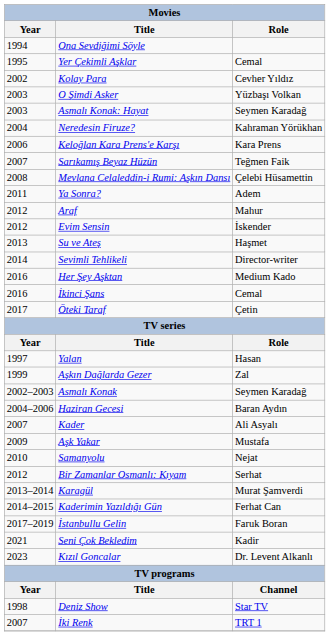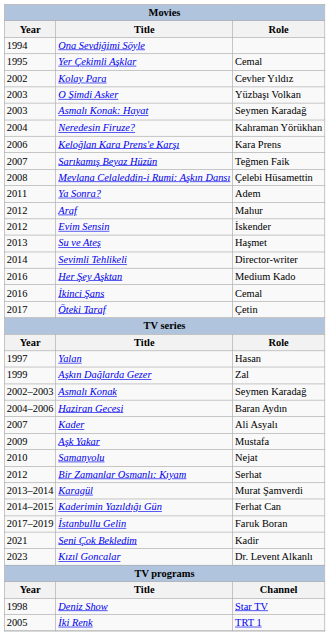 <table class="wikitable">
 <tr>
 <th colspan=4 style="background:#B0C4DE;">Movies</th>
 </tr>
 <tr>
 <th>Year</th>
 <th>Title</th>
 <th>Role</th>
 </tr>
 <tr>
 <td>1994</td>
 <td><em><a href='#'>Ona Sevdiğimi Söyle</a></em></td>
 <td></td>
 </tr>
 <tr>
 <td>1995</td>
 <td><em><a href='#'>Yer Çekimli Aşklar</a></em></td>
 <td>Cemal</td>
 </tr>
 <tr>
 <td>2002</td>
 <td><em><a href='#'>Kolay Para</a></em></td>
 <td>Cevher Yıldız</td>
 </tr>
 <tr>
 <td>2003</td>
 <td><em><a href='#'>O Şimdi Asker</a></em></td>
 <td>Yüzbaşı Volkan</td>
 </tr>
 <tr>
 <td>2003</td>
 <td><em><a href='#'>Asmalı Konak: Hayat</a></em></td>
 <td>Seymen Karadağ</td>
 </tr>
 <tr>
 <td>2004</td>
 <td><em><a href='#'>Neredesin Firuze?</a></em></td>
 <td>Kahraman Yörükhan</td>
 </tr>
 <tr>
 <td>2006</td>
 <td><em><a href='#'>Keloğlan Kara Prens'e Karşı</a></em></td>
 <td>Kara Prens</td>
 </tr>
 <tr>
 <td>2007</td>
 <td><em><a href='#'>Sarıkamış Beyaz Hüzün</a></em></td>
 <td>Teğmen Faik</td>
 </tr>
 <tr>
 <td>2008</td>
 <td><em><a href='#'>Mevlana Celaleddin-i Rumi: Aşkın Dansı</a></em></td>
 <td>Çelebi Hüsamettin</td>
 </tr>
 <tr>
 <td>2011</td>
 <td><em><a href='#'>Ya Sonra?</a></em></td>
 <td>Adem</td>
 </tr>
 <tr>
 <td>2012</td>
 <td><em><a href='#'>Araf</a></em></td>
 <td>Mahur</td>
 </tr>
 <tr>
 <td>2012</td>
 <td><em><a href='#'>Evim Sensin</a></em></td>
 <td>İskender</td>
 </tr>
 <tr>
 <td>2013</td>
 <td><em><a href='#'>Su ve Ateş</a></em></td>
 <td>Haşmet</td>
 </tr>
 <tr>
 <td>2014</td>
 <td><em><a href='#'>Sevimli Tehlikeli</a></em></td>
 <td>Director-writer</td>
 </tr>
 <tr>
 <td>2016</td>
 <td><em><a href='#'>Her Şey Aşktan</a></em></td>
 <td>Medium Kado</td>
 </tr>
 <tr>
 <td>2016</td>
 <td><em><a href='#'>İkinci Şans</a></em></td>
 <td>Cemal</td>
 </tr>
 <tr>
 <td>2017</td>
 <td><em><a href='#'>Öteki Taraf</a></em></td>
 <td>Çetin</td>
 </tr>
 <tr>
 <th colspan="4" style="background:LightSteelBlue">TV series</th>
 </tr>
 <tr>
 <th>Year</th>
 <th>Title</th>
 <th>Role</th>
 </tr>
 <tr>
 <td>1997</td>
 <td><em><a href='#'>Yalan</a></em></td>
 <td>Hasan</td>
 </tr>
 <tr>
 <td>1999</td>
 <td><em><a href='#'>Aşkın Dağlarda Gezer</a></em></td>
 <td>Zal</td>
 </tr>
 <tr>
 <td>2002–2003</td>
 <td><em><a href='#'>Asmalı Konak</a></em></td>
 <td>Seymen Karadağ</td>
 </tr>
 <tr>
 <td>2004–2006</td>
 <td><em><a href='#'>Haziran Gecesi</a></em></td>
 <td>Baran Aydın</td>
 </tr>
 <tr>
 <td>2007</td>
 <td><em><a href='#'>Kader</a></em></td>
 <td>Ali Asyalı</td>
 </tr>
 <tr>
 <td>2009</td>
 <td><em><a href='#'>Aşk Yakar</a></em></td>
 <td>Mustafa</td>
 </tr>
 <tr>
 <td>2010</td>
 <td><em><a href='#'>Samanyolu</a></em></td>
 <td>Nejat</td>
 </tr>
 <tr>
 <td>2012</td>
 <td><em><a href='#'>Bir Zamanlar Osmanlı: Kıyam</a></em></td>
 <td>Serhat</td>
 </tr>
 <tr>
 <td>2013–2014</td>
 <td><em><a href='#'>Karagül</a></em></td>
 <td>Murat Şamverdi</td>
 </tr>
 <tr>
 <td>2014–2015</td>
 <td><em><a href='#'>Kaderimin Yazıldığı Gün</a></em></td>
 <td>Ferhat Can</td>
 </tr>
 <tr>
 <td>2017–2019</td>
 <td><em><a href='#'>İstanbullu Gelin</a></em></td>
 <td>Faruk Boran</td>
 </tr>
 <tr>
 <td>2021</td>
 <td><em><a href='#'>Seni Çok Bekledim</a></em></td>
 <td>Kadir</td>
 </tr>
 <tr>
 <td>2023</td>
 <td><em><a href='#'>Kızıl Goncalar</a></em></td>
 <td>Dr. Levent Alkanlı</td>
 </tr>
 <tr>
 <th colspan="4" style="background:LightSteelBlue">TV programs</th>
 </tr>
 <tr>
 <th>Year</th>
 <th>Title</th>
 <th>Channel</th>
 </tr>
 <tr>
 <td>1998</td>
 <td><em><a href='#'>Deniz Show</a></em></td>
 <td><a href='#'>Star TV</a></td>
 </tr>
 <tr>
-<td>2007</td>
+<td>2005</td>
 <td><em><a href='#'>İki Renk</a></em></td>
 <td><a href='#'>TRT 1</a></td>
 </tr>
 <tr>
 </tr>
 </table>
